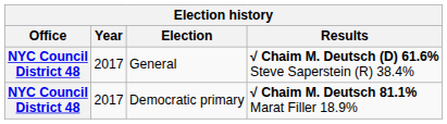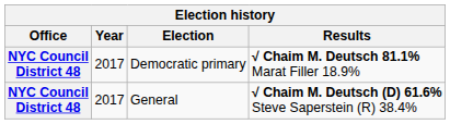 <table class="wikitable collapsible">
 <tr valign=bottom>
 <th colspan=4>Election history</th>
 </tr>
 <tr valign=bottom>
 <th>Office</th>
 <th>Year</th>
 <th>Election</th>
 <th>Results</th>
 </tr>
 <tr>
 <th><a href='#'>NYC Council<br>District 48</a></th>
 <td>2017</td>
-<td>General</td>
-<td><strong>√ Chaim M. Deutsch (D) 61.6%</strong><br>Steve Saperstein (R) 38.4%</td>
+<td>Democratic primary</td>
+<td><strong>√ Chaim M. Deutsch 81.1%</strong><br>Marat Filler 18.9%</td>
 </tr>
 <tr>
 <th><a href='#'>NYC Council<br>District 48</a></th>
 <td>2017</td>
-<td>Democratic primary</td>
-<td><strong>√ Chaim M. Deutsch 81.1%</strong><br>Marat Filler 18.9%</td>
+<td>General</td>
+<td><strong>√ Chaim M. Deutsch (D) 61.6%</strong><br>Steve Saperstein (R) 38.4%</td>
 </tr>
 </table>
